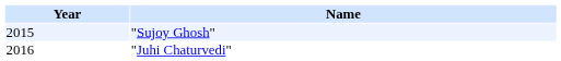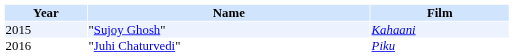 <table cellspacing="1" cellpadding="1" border="0" style="width:50%;">
 <tr style="background:#d1e4fd;">
 <th>Year</th>
 <th>Name</th>
+<th>Film</th>
 </tr>
 <tr style="background:#edf3fe;">
 <td>2015</td>
 <td>"<a href='#'>Sujoy Ghosh</a>"</td>
+<td><em><a href='#'>Kahaani</a></em></td>
 </tr>
 <tr>
 <td>2016</td>
 <td>"<a href='#'>Juhi Chaturvedi</a>"</td>
+<td><em><a href='#'>Piku</a></em></td>
 </tr>
 </table>
